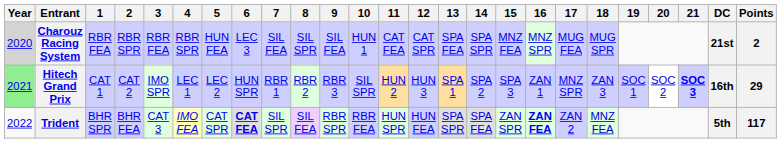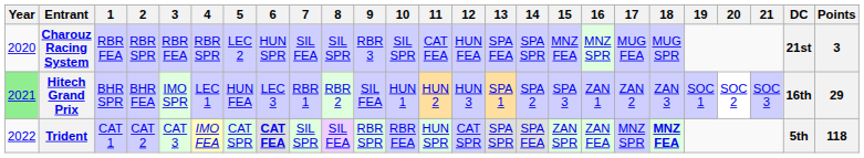 <table class="wikitable" style="text-align:center; font-size:85%;">
 <tr>
 <th>Year</th>
 <th>Entrant</th>
 <th>1</th>
 <th>2</th>
 <th>3</th>
 <th>4</th>
 <th>5</th>
 <th>6</th>
 <th>7</th>
 <th>8</th>
 <th>9</th>
 <th>10</th>
 <th>11</th>
 <th>12</th>
 <th>13</th>
 <th>14</th>
 <th>15</th>
 <th>16</th>
 <th>17</th>
 <th>18</th>
 <th>19</th>
 <th>20</th>
 <th>21</th>
 <th>DC</th>
 <th>Points</th>
 </tr>
 <tr>
-<td style="background: lightgrey;"><a href='#'>2020</a></td>
+<td><a href='#'>2020</a></td>
 <th><a href='#'>Charouz Racing System</a></th>
 <td style="background:#CFCFFF;"><a href='#'>RBR<br>FEA</a><br> </td>
 <td style="background:#CFCFFF;"><a href='#'>RBR<br>SPR</a><br> </td>
 <td style="background:#CFCFFF;"><a href='#'>RBR<br>FEA</a><br> </td>
 <td style="background:#CFCFFF;"><a href='#'>RBR<br>SPR</a><br> </td>
-<td style="background:#CFCFFF;"><a href='#'>HUN<br>FEA</a><br> </td>
-<td style="background:#CFCFFF;"><a href='#'>LEC<br>3</a><br></td>
+<td style="background:#CFCFFF;"><a href='#'>LEC<br>2</a><br></td>
+<td style="background:#CFCFFF;"><a href='#'>HUN<br>SPR</a><br> </td>
 <td style="background:#CFCFFF;"><a href='#'>SIL<br>FEA</a><br> </td>
 <td style="background:#CFCFFF;"><a href='#'>SIL<br>SPR</a><br> </td>
-<td style="background:#CFCFFF;"><a href='#'>SIL<br>FEA</a><br> </td>
-<td style="background:#CFCFFF;"><a href='#'>HUN<br>1</a><br></td>
+<td style="background:#CFCFFF;"><a href='#'>RBR<br>3</a><br></td>
+<td style="background:#CFCFFF;"><a href='#'>SIL<br>SPR</a><br> </td>
 <td style="background:#CFCFFF;"><a href='#'>CAT<br>FEA</a><br> </td>
-<td style="background:#CFCFFF;"><a href='#'>CAT<br>SPR</a><br> </td>
+<td style="background:#CFCFFF;"><a href='#'>HUN<br>FEA</a><br></td>
 <td style="background:#CFCFFF;"><a href='#'>SPA<br>FEA</a><br> </td>
 <td style="background:#CFCFFF;"><a href='#'>SPA<br>SPR</a><br> </td>
 <td style="background:#CFCFFF;"><a href='#'>MNZ<br>FEA</a><br> </td>
 <td style="background:#DFFFDF;"><a href='#'>MNZ<br>SPR</a><br> </td>
 <td style="background:#CFCFFF;"><a href='#'>MUG<br>FEA</a><br> </td>
 <td style="background:#CFCFFF;"><a href='#'>MUG<br>SPR</a><br> </td>
 <td colspan="3"></td>
 <th>21st</th>
-<th>2</th>
+<th>3</th>
 </tr>
 <tr>
 <td style="background: lightgreen;"><a href='#'>2021</a></td>
 <th><a href='#'>Hitech Grand Prix</a></th>
-<td style="background:#CFCFFF;"><a href='#'>CAT<br>1</a><br></td>
-<td style="background:#CFCFFF;"><a href='#'>CAT<br>2</a><br></td>
+<td style="background:#CFCFFF;"><a href='#'>BHR<br>SPR</a><br></td>
+<td style="background:#CFCFFF;"><a href='#'>BHR<br>FEA</a><br></td>
 <td style="background:#DFFFDF;"><a href='#'>IMO<br>SPR</a><br></td>
 <td style="background:#CFCFFF;"><a href='#'>LEC<br>1</a><br></td>
-<td style="background:#CFCFFF;"><a href='#'>LEC<br>2</a><br></td>
-<td style="background:#CFCFFF;"><a href='#'>HUN<br>SPR</a><br> </td>
+<td style="background:#CFCFFF;"><a href='#'>HUN<br>FEA</a><br> </td>
+<td style="background:#CFCFFF;"><a href='#'>LEC<br>3</a><br></td>
 <td style="background:#CFCFFF;"><a href='#'>RBR<br>1</a><br></td>
 <td style="background:#DFFFDF;"><a href='#'>RBR<br>2</a><br></td>
-<td style="background:#CFCFFF;"><a href='#'>RBR<br>3</a><br></td>
-<td style="background:#CFCFFF;"><a href='#'>SIL<br>SPR</a><br> </td>
+<td style="background:#CFCFFF;"><a href='#'>SIL<br>FEA</a><br> </td>
+<td style="background:#CFCFFF;"><a href='#'>HUN<br>1</a><br></td>
 <td style="background:#FFDF9F;"><a href='#'>HUN<br>2</a><br></td>
 <td style="background:#CFCFFF;"><a href='#'>HUN<br>3</a><br></td>
 <td style="background:#FFDF9F;"><a href='#'>SPA<br>1</a><br></td>
 <td style="background:#CFCFFF;"><a href='#'>SPA<br>2</a><br></td>
 <td style="background:#CFCFFF;"><a href='#'>SPA<br>3</a><br></td>
 <td style="background:#CFCFFF;"><a href='#'>ZAN<br>1</a><br></td>
-<td style="background:#CFCFFF;"><a href='#'>MNZ<br>SPR</a><br></td>
+<td style="background:#CFCFFF;"><a href='#'>ZAN<br>2</a><br></td>
 <td style="background:#CFCFFF;"><a href='#'>ZAN<br>3</a><br></td>
 <td style="background:#CFCFFF;"><a href='#'>SOC<br>1</a><br></td>
 <td style="background:#FFFFFF;"><a href='#'>SOC<br>2</a><br></td>
-<td style="background:#CFCFFF;"><strong><a href='#'>SOC<br>3</a><br></strong></td>
+<td style="background:#CFCFFF;"><a href='#'>SOC<br>3</a><br></td>
 <th>16th</th>
 <th>29</th>
 </tr>
 <tr>
 <td><a href='#'>2022</a></td>
 <th><a href='#'>Trident</a></th>
-<td style="background:#CFCFFF;"><a href='#'>BHR<br>SPR</a><br></td>
-<td style="background:#CFCFFF;"><a href='#'>BHR<br>FEA</a><br></td>
+<td style="background:#CFCFFF;"><a href='#'>CAT<br>1</a><br></td>
+<td style="background:#CFCFFF;"><a href='#'>CAT<br>2</a><br></td>
 <td style="background:#DFFFDF;"><a href='#'>CAT<br>3</a><br></td>
 <td style="background:#FFFFBF;"><em><a href='#'>IMO<br>FEA</a></em><br></td>
 <td style="background:#DFFFDF;"><a href='#'>CAT<br>SPR</a><br></td>
 <td style="background:#DFDFDF;"><strong><a href='#'>CAT<br>FEA</a></strong> <br></td>
 <td style="background:#DFFFDF;"><a href='#'>SIL<br>SPR</a><br></td>
 <td style="background:#EFCFFF;"><a href='#'>SIL<br>FEA</a><br></td>
 <td style="background:#DFFFDF;"><a href='#'>RBR<br>SPR</a><br></td>
 <td style="background:#CFCFFF;"><a href='#'>RBR<br>FEA</a><br></td>
 <td style="background:#DFFFDF;"><a href='#'>HUN<br>SPR</a><br></td>
-<td style="background:#CFCFFF;"><a href='#'>HUN<br>FEA</a><br></td>
+<td style="background:#CFCFFF;"><a href='#'>CAT<br>SPR</a><br> </td>
 <td style="background:#DFDFDF;"><a href='#'>SPA<br>SPR</a><br></td>
 <td style="background:#DFDFDF;"><a href='#'>SPA<br>FEA</a><br></td>
 <td style="background:#DFFFDF;"><a href='#'>ZAN<br>SPR</a><br></td>
-<td style="background:#DFFFDF;"><strong><a href='#'>ZAN<br>FEA</a><br></strong></td>
-<td style="background:#CFCFFF;"><a href='#'>ZAN<br>2</a><br></td>
-<td style="background:#DFFFDF;"><a href='#'>MNZ<br>FEA</a><br></td>
+<td style="background:#DFFFDF;"><a href='#'>ZAN<br>FEA</a><br></td>
+<td style="background:#CFCFFF;"><a href='#'>MNZ<br>SPR</a><br></td>
+<td style="background:#DFFFDF;"><strong><a href='#'>MNZ<br>FEA</a><br></strong></td>
 <td colspan=3></td>
 <th>5th</th>
-<th>117</th>
+<th>118</th>
 </tr>
 </table>
